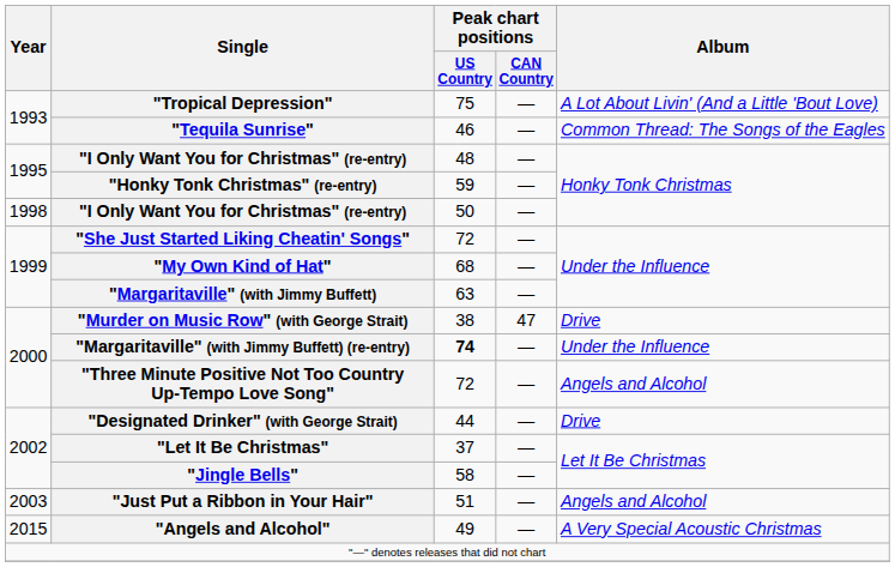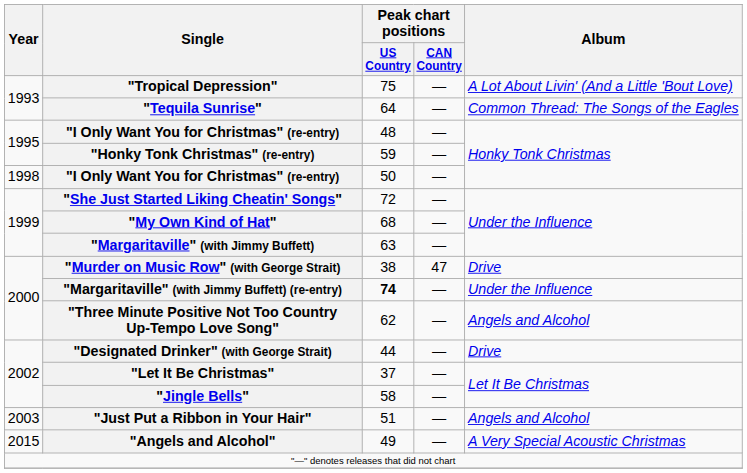 <table class="wikitable plainrowheaders" style="text-align:center;">
 <tr>
 <th rowspan="2">Year</th>
 <th rowspan="2" style="width:22em;">Single</th>
 <th colspan="2">Peak chart<br>positions</th>
 <th rowspan="2">Album</th>
 </tr>
 <tr style="font-size:smaller;">
 <th width="45"><a href='#'>US Country</a><br></th>
 <th width="45"><a href='#'>CAN Country</a><br></th>
 </tr>
 <tr>
 <td rowspan="2">1993</td>
 <th scope="row">"Tropical Depression"</th>
 <td>75</td>
 <td>—</td>
 <td align="left"><em><a href='#'>A Lot About Livin' (And a Little 'Bout Love)</a></em></td>
 </tr>
 <tr>
 <th scope="row">"<a href='#'>Tequila Sunrise</a>"</th>
-<td>46</td>
+<td>64</td>
 <td>—</td>
 <td align="left"><em><a href='#'>Common Thread: The Songs of the Eagles</a></em></td>
 </tr>
 <tr>
 <td rowspan="2">1995</td>
 <th scope="row">"I Only Want You for Christmas" <small>(re-entry)</small></th>
 <td>48</td>
 <td>—</td>
 <td rowspan="3" align="left"><em><a href='#'>Honky Tonk Christmas</a></em></td>
 </tr>
 <tr>
 <th scope="row">"Honky Tonk Christmas" <small>(re-entry)</small></th>
 <td>59</td>
 <td>—</td>
 </tr>
 <tr>
 <td>1998</td>
 <th scope="row">"I Only Want You for Christmas" <small>(re-entry)</small></th>
 <td>50</td>
 <td>—</td>
 </tr>
 <tr>
 <td rowspan="3">1999</td>
 <th scope="row">"<a href='#'>She Just Started Liking Cheatin' Songs</a>"</th>
 <td>72</td>
 <td>—</td>
 <td align="left" rowspan="3"><em><a href='#'>Under the Influence</a></em></td>
 </tr>
 <tr>
 <th scope="row">"<a href='#'>My Own Kind of Hat</a>"</th>
 <td>68</td>
 <td>—</td>
 </tr>
 <tr>
 <th scope="row">"<a href='#'>Margaritaville</a>" <small>(with Jimmy Buffett)</small></th>
 <td>63</td>
 <td>—</td>
 </tr>
 <tr>
 <td rowspan="3">2000</td>
 <th scope="row">"<a href='#'>Murder on Music Row</a>" <small>(with George Strait)</small></th>
 <td>38</td>
 <td>47</td>
 <td align="left"><em><a href='#'>Drive</a></em></td>
 </tr>
 <tr>
 <th scope="row">"Margaritaville" <small>(with Jimmy Buffett) (re-entry)</small></th>
 <td><strong>74</strong></td>
 <td>—</td>
 <td align="left"><em><a href='#'>Under the Influence</a></em></td>
 </tr>
 <tr>
 <th scope="row">"Three Minute Positive Not Too Country<br>Up-Tempo Love Song"</th>
-<td>72</td>
+<td>62</td>
 <td>—</td>
 <td align="left"><em><a href='#'>Angels and Alcohol</a></em></td>
 </tr>
 <tr>
 <td rowspan="3">2002</td>
 <th scope="row">"Designated Drinker" <small>(with George Strait)</small></th>
 <td>44</td>
 <td>—</td>
 <td align="left"><em><a href='#'>Drive</a></em></td>
 </tr>
 <tr>
 <th scope="row">"Let It Be Christmas"</th>
 <td>37</td>
 <td>—</td>
 <td align="left" rowspan="2"><em><a href='#'>Let It Be Christmas</a></em></td>
 </tr>
 <tr>
 <th scope="row">"<a href='#'>Jingle Bells</a>"</th>
 <td>58</td>
 <td>—</td>
 </tr>
 <tr>
 <td>2003</td>
 <th scope="row">"Just Put a Ribbon in Your Hair"</th>
 <td>51</td>
 <td>—</td>
 <td align="left"><em><a href='#'>Angels and Alcohol</a></em></td>
 </tr>
 <tr>
 <td>2015</td>
 <th scope="row">"Angels and Alcohol"</th>
 <td>49</td>
 <td>—</td>
 <td align="left"><em><a href='#'>A Very Special Acoustic Christmas</a></em></td>
 </tr>
 <tr>
 <td colspan="10" style="font-size:8pt">"—" denotes releases that did not chart</td>
 </tr>
 <tr>
 </tr>
 </table>
